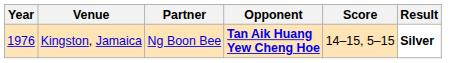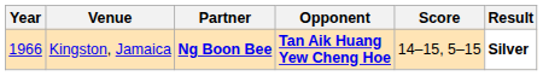 <table class="sortable wikitable" style="font-size: 90%;">
 <tr>
 <th>Year</th>
 <th>Venue</th>
 <th>Partner</th>
 <th>Opponent</th>
 <th>Score</th>
 <th>Result</th>
 </tr>
 <tr style="background:#FFE4B5">
-<td align="center"><a href='#'>1976</a></td>
+<td align="center"><a href='#'>1966</a></td>
 <td><a href='#'>Kingston</a>, <a href='#'>Jamaica</a></td>
-<td> <a href='#'>Ng Boon Bee</a></td>
+<td><strong> <a href='#'>Ng Boon Bee</a></strong></td>
 <td><strong> <a href='#'>Tan Aik Huang</a><br> <a href='#'>Yew Cheng Hoe</a></strong></td>
 <td>14–15, 5–15</td>
 <td style="text-align:left; background:white"> <strong>Silver</strong></td>
 </tr>
 </table>
